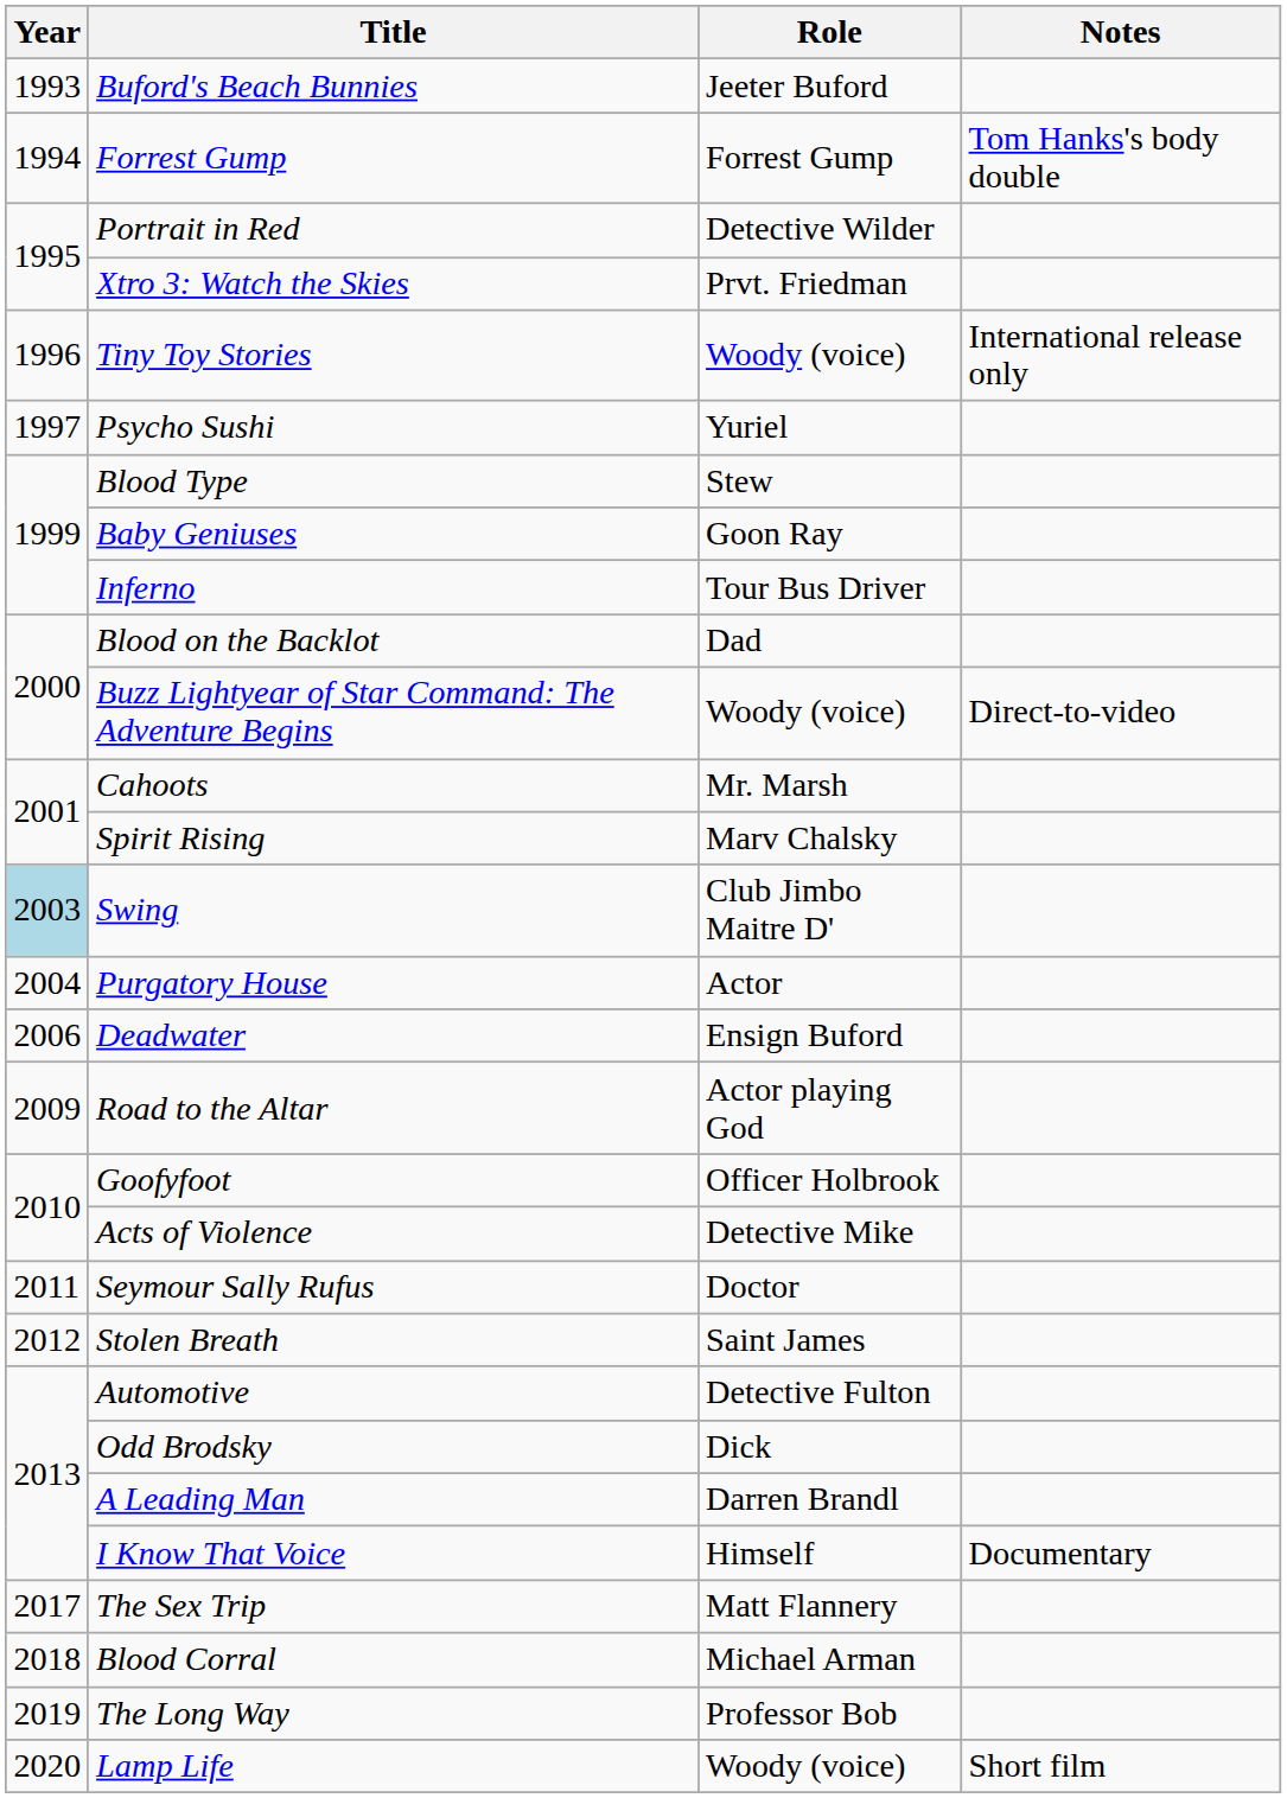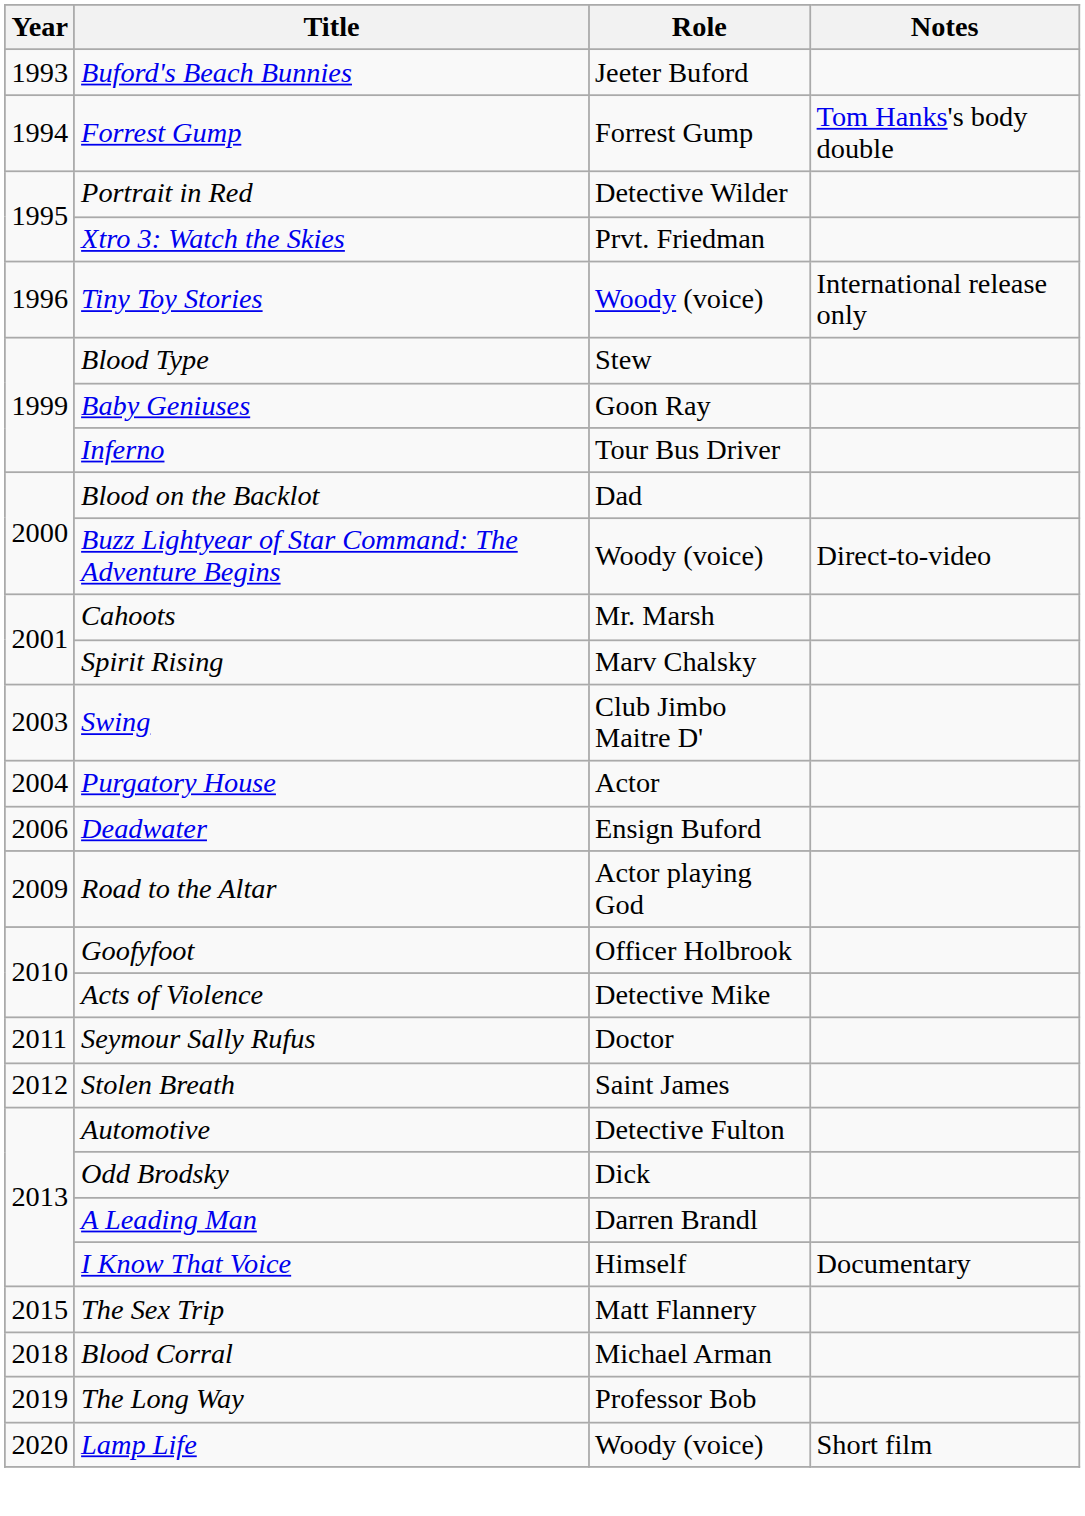 <table class="wikitable sortable">
 <tr>
 <th>Year</th>
 <th>Title</th>
 <th>Role</th>
 <th>Notes</th>
 </tr>
 <tr>
 <td>1993</td>
 <td><em><a href='#'>Buford's Beach Bunnies</a></em></td>
 <td>Jeeter Buford</td>
 <td></td>
 </tr>
 <tr>
 <td>1994</td>
 <td><em><a href='#'>Forrest Gump</a></em></td>
 <td>Forrest Gump</td>
 <td><a href='#'>Tom Hanks</a>'s body double</td>
 </tr>
 <tr>
 <td rowspan="2">1995</td>
 <td><em>Portrait in Red</em></td>
 <td>Detective Wilder</td>
 <td></td>
 </tr>
 <tr>
 <td><em><a href='#'>Xtro 3: Watch the Skies</a></em></td>
 <td>Prvt. Friedman</td>
 <td></td>
 </tr>
 <tr>
 <td>1996</td>
 <td><em><a href='#'>Tiny Toy Stories</a></em></td>
 <td><a href='#'>Woody</a> (voice)</td>
 <td>International release only</td>
-</tr>
-<tr>
-<td>1997</td>
-<td><em>Psycho Sushi</em></td>
-<td>Yuriel</td>
-<td></td>
 </tr>
 <tr>
 <td rowspan="3">1999</td>
 <td><em>Blood Type</em></td>
 <td>Stew</td>
 <td></td>
 </tr>
 <tr>
 <td><em><a href='#'>Baby Geniuses</a></em></td>
 <td>Goon Ray</td>
 <td></td>
 </tr>
 <tr>
 <td><em><a href='#'>Inferno</a></em></td>
 <td>Tour Bus Driver</td>
 <td></td>
 </tr>
 <tr>
 <td rowspan="2">2000</td>
 <td><em>Blood on the Backlot</em></td>
 <td>Dad</td>
 <td></td>
 </tr>
 <tr>
 <td><em><a href='#'>Buzz Lightyear of Star Command: The Adventure Begins</a></em></td>
 <td>Woody (voice)</td>
 <td>Direct-to-video</td>
 </tr>
 <tr>
 <td rowspan="2">2001</td>
 <td><em>Cahoots</em></td>
 <td>Mr. Marsh</td>
 <td></td>
 </tr>
 <tr>
 <td><em>Spirit Rising</em></td>
 <td>Marv Chalsky</td>
 <td></td>
 </tr>
 <tr>
-<td style="background: lightblue;">2003</td>
+<td>2003</td>
 <td><em><a href='#'>Swing</a></em></td>
 <td>Club Jimbo Maitre D'</td>
 <td></td>
 </tr>
 <tr>
 <td>2004</td>
 <td><em><a href='#'>Purgatory House</a></em></td>
 <td>Actor</td>
 <td></td>
 </tr>
 <tr>
 <td>2006</td>
 <td><em><a href='#'>Deadwater</a></em></td>
 <td>Ensign Buford</td>
 <td></td>
 </tr>
 <tr>
 <td>2009</td>
 <td><em>Road to the Altar</em></td>
 <td>Actor playing God</td>
 <td></td>
 </tr>
 <tr>
 <td rowspan="2">2010</td>
 <td><em>Goofyfoot</em></td>
 <td>Officer Holbrook</td>
 <td></td>
 </tr>
 <tr>
 <td><em>Acts of Violence</em></td>
 <td>Detective Mike</td>
 <td></td>
 </tr>
 <tr>
 <td>2011</td>
 <td><em>Seymour Sally Rufus</em></td>
 <td>Doctor</td>
 <td></td>
 </tr>
 <tr>
 <td>2012</td>
 <td><em>Stolen Breath</em></td>
 <td>Saint James</td>
 <td></td>
 </tr>
 <tr>
 <td rowspan="4">2013</td>
 <td><em>Automotive</em></td>
 <td>Detective Fulton</td>
 <td></td>
 </tr>
 <tr>
 <td><em>Odd Brodsky</em></td>
 <td>Dick</td>
 <td></td>
 </tr>
 <tr>
 <td><em><a href='#'>A Leading Man</a></em></td>
 <td>Darren Brandl</td>
 <td></td>
 </tr>
 <tr>
 <td><em><a href='#'>I Know That Voice</a></em></td>
 <td>Himself</td>
 <td>Documentary</td>
 </tr>
 <tr>
-<td>2017</td>
+<td>2015</td>
 <td><em>The Sex Trip</em></td>
 <td>Matt Flannery</td>
 <td></td>
 </tr>
 <tr>
 <td>2018</td>
 <td><em>Blood Corral</em></td>
 <td>Michael Arman</td>
 <td></td>
 </tr>
 <tr>
 <td>2019</td>
 <td><em>The Long Way</em></td>
 <td>Professor Bob</td>
 <td></td>
 </tr>
 <tr>
 <td>2020</td>
 <td><em><a href='#'>Lamp Life</a></em></td>
 <td>Woody (voice)</td>
 <td>Short film</td>
 </tr>
 </table>
